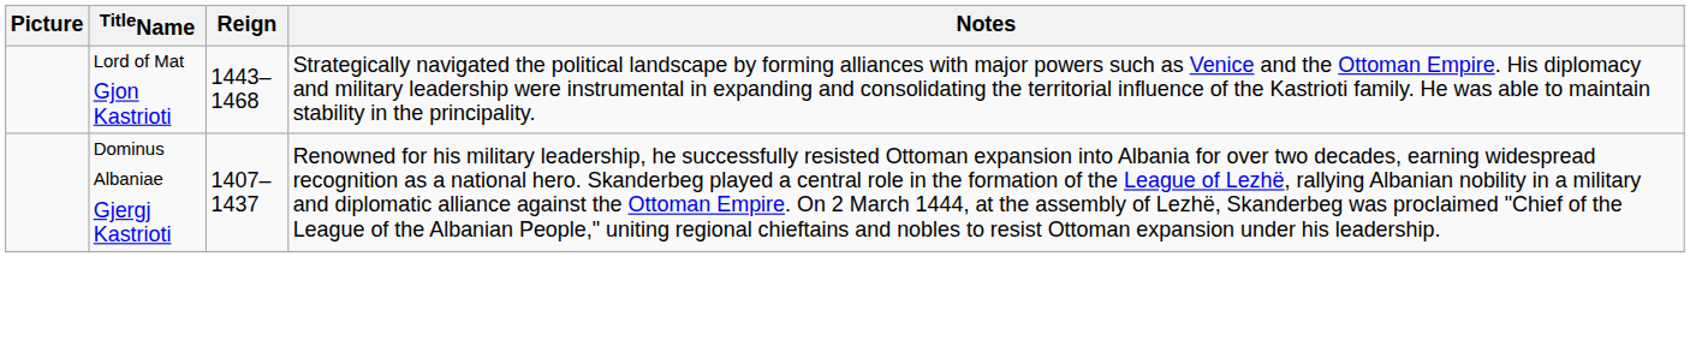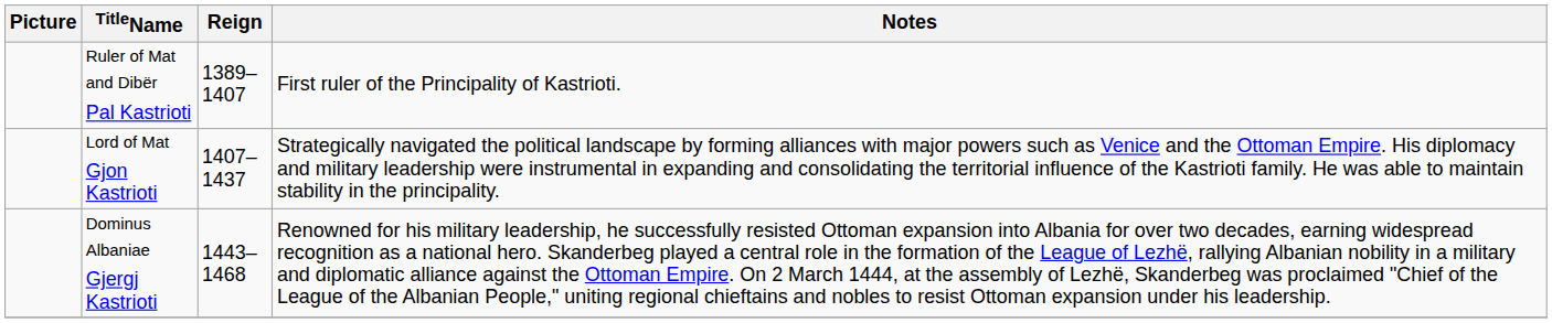 <table class="wikitable">
 <tr ->
 <th>Picture</th>
 <th><sup>Title</sup>Name</th>
 <th>Reign</th>
 <th>Notes</th>
 </tr>
 <tr ->
 <td></td>
+<td><sup>Ruler of Mat and Dibër</sup><br><a href='#'>Pal Kastrioti</a></td>
+<td>1389–1407</td>
+<td>First ruler of the Principality of Kastrioti.</td>
+</tr>
+<tr ->
+<td></td>
 <td><sup> Lord of Mat</sup><br><a href='#'>Gjon Kastrioti</a></td>
-<td>1443–1468</td>
+<td>1407–1437</td>
 <td>Strategically navigated the political landscape by forming alliances with major powers such as <a href='#'>Venice</a> and the <a href='#'>Ottoman Empire</a>.  His diplomacy and military leadership were instrumental in expanding and consolidating the territorial influence of the Kastrioti family.  He was able to maintain stability in the principality.</td>
 </tr>
 <tr ->
 <td></td>
 <td><sup>Dominus Albaniae</sup><br><a href='#'>Gjergj Kastrioti</a></td>
-<td>1407–1437</td>
+<td>1443–1468</td>
 <td>Renowned for his military leadership, he successfully resisted Ottoman expansion into Albania for over two decades, earning widespread recognition as a national hero. Skanderbeg played a central role in the formation of the <a href='#'>League of Lezhë</a>, rallying Albanian nobility in a military and diplomatic alliance against the <a href='#'>Ottoman Empire</a>. On 2 March 1444, at the assembly of Lezhë, Skanderbeg was proclaimed "Chief of the League of the Albanian People," uniting regional chieftains and nobles to resist Ottoman expansion under his leadership.</td>
 </tr>
 <tr ->
 </tr>
 </table>
